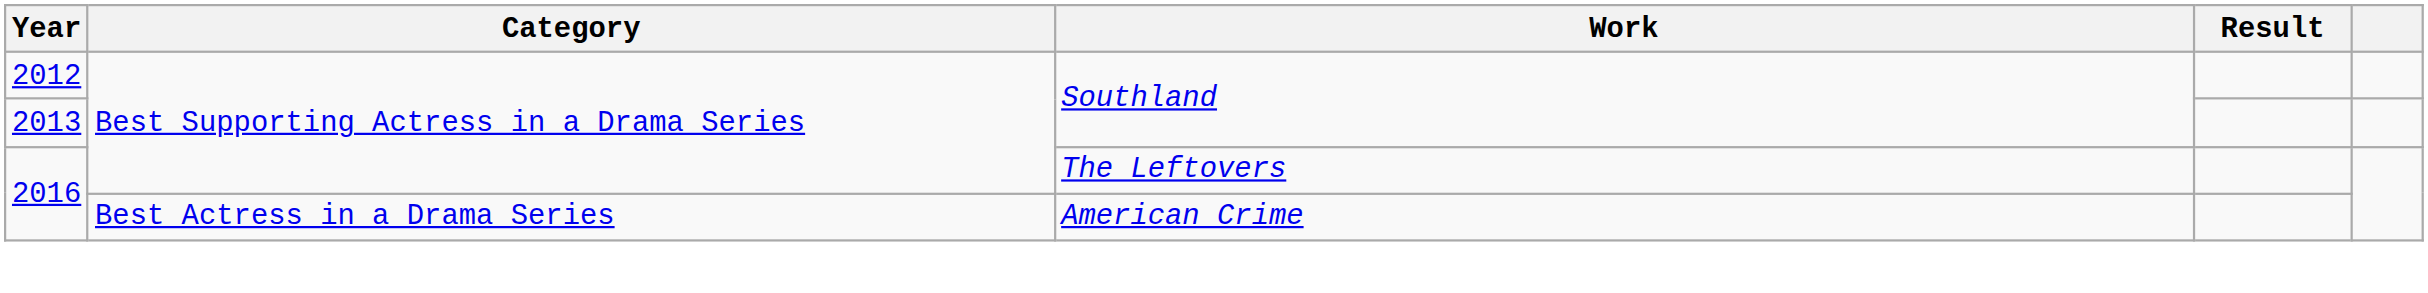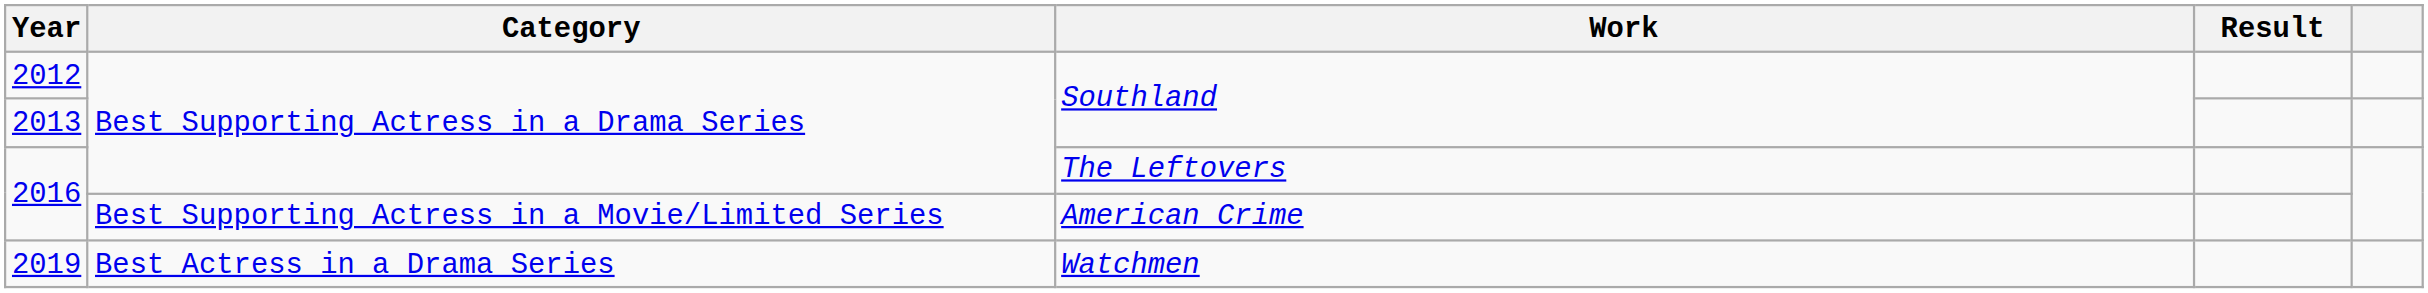 <table class=wikitable>
 <tr>
 <th scope="col" style="width:1em;">Year</th>
 <th scope="col" style="width:33em;">Category</th>
 <th scope="col" style="width:39em;">Work</th>
 <th scope="col" style="width:5em;">Result</th>
 <th scope="col" style="width:2em;"></th>
 </tr>
 <tr>
 <td><a href='#'>2012</a></td>
 <td rowspan=3><a href='#'>Best Supporting Actress in a Drama Series</a></td>
 <td rowspan=2><em><a href='#'>Southland</a></em></td>
 <td></td>
 <td style="text-align:center;"></td>
 </tr>
 <tr>
 <td><a href='#'>2013</a></td>
 <td></td>
 <td style="text-align:center;"></td>
 </tr>
 <tr>
 <td rowspan="2"><a href='#'>2016</a></td>
 <td><em><a href='#'>The Leftovers</a></em></td>
 <td></td>
 <td rowspan="2" style="text-align:center;"></td>
 </tr>
 <tr>
-<td><a href='#'>Best Actress in a Drama Series</a></td>
+<td><a href='#'>Best Supporting Actress in a Movie/Limited Series</a></td>
 <td><em><a href='#'>American Crime</a></em></td>
 <td></td>
 </tr>
+<tr>
+<td><a href='#'>2019</a></td>
+<td><a href='#'>Best Actress in a Drama Series</a></td>
+<td><em><a href='#'>Watchmen</a></em></td>
+<td></td>
+<td style="text-align:center;"></td>
+</tr>
 </table>
